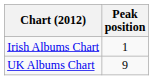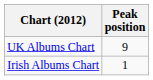 <table class="wikitable sortable">
 <tr>
 <th>Chart (2012)</th>
 <th>Peak<br>position</th>
 </tr>
 <tr>
+<td><a href='#'>UK Albums Chart</a></td>
+<td style="text-align:center;">9</td>
+</tr>
+<tr>
 <td><a href='#'>Irish Albums Chart</a></td>
 <td style="text-align:center;">1</td>
 </tr>
-<tr>
-<td><a href='#'>UK Albums Chart</a></td>
-<td style="text-align:center;">9</td>
-</tr>
 </table>
